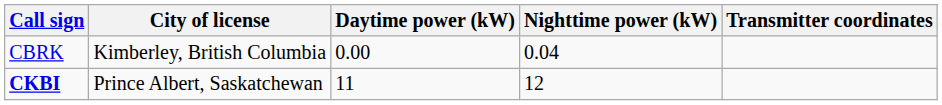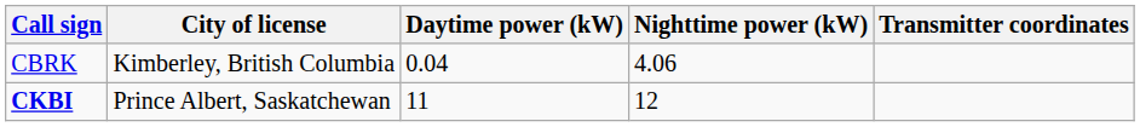 <table class="wikitable sortable">
 <tr>
 <th><a href='#'>Call sign</a></th>
 <th>City of license</th>
 <th>Daytime power (kW)</th>
 <th>Nighttime power (kW)</th>
 <th>Transmitter coordinates</th>
 </tr>
 <tr>
 <td><a href='#'>CBRK</a></td>
 <td>Kimberley, British Columbia</td>
-<td>0.00</td>
 <td>0.04</td>
+<td>4.06</td>
 <td></td>
 </tr>
 <tr>
 <td><strong><a href='#'>CKBI</a></strong></td>
 <td>Prince Albert, Saskatchewan</td>
 <td>11</td>
 <td>12</td>
 <td></td>
 </tr>
 </table>
